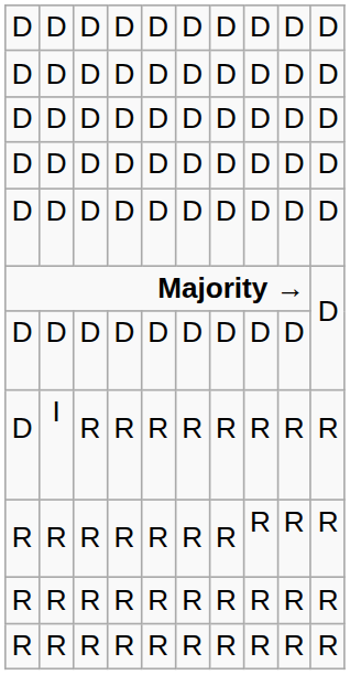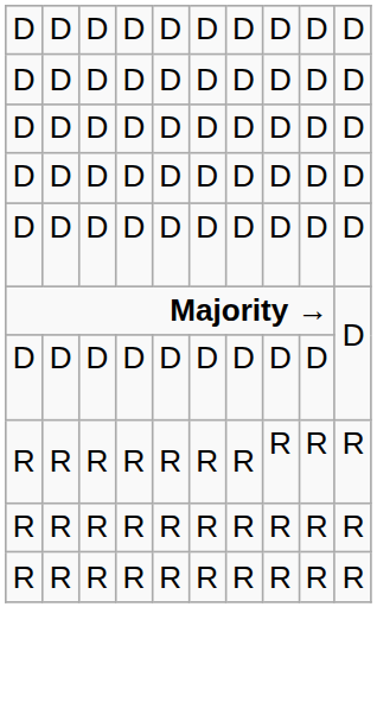 <table class="wikitable" style="text-align:center;">
 <tr>
 <td>D</td>
 <td>D</td>
 <td>D</td>
 <td>D</td>
 <td>D</td>
 <td>D</td>
 <td>D</td>
 <td>D</td>
 <td>D</td>
 <td>D</td>
 </tr>
 <tr>
 <td width=10% >D</td>
 <td width=10% >D</td>
 <td width=10% >D</td>
 <td width=10% >D</td>
 <td width=10% >D</td>
 <td width=10% >D</td>
 <td width=10% >D</td>
 <td width=10% >D</td>
 <td width=10% >D</td>
 <td width=10% >D</td>
 </tr>
 <tr>
 <td>D</td>
 <td>D</td>
 <td>D</td>
 <td>D</td>
 <td>D</td>
 <td>D</td>
 <td>D</td>
 <td>D</td>
 <td>D</td>
 <td>D</td>
 </tr>
 <tr>
 <td>D</td>
 <td>D</td>
 <td>D</td>
 <td>D</td>
 <td>D</td>
 <td>D</td>
 <td>D</td>
 <td>D</td>
 <td>D</td>
 <td>D</td>
 </tr>
 <tr>
 <td>D<br><br></td>
 <td>D<br><br></td>
 <td>D<br><br></td>
 <td>D<br><br></td>
 <td>D<br><br></td>
 <td>D<br><br></td>
 <td>D<br><br></td>
 <td>D<br><br></td>
 <td>D<br><br></td>
 <td>D<br><br></td>
 </tr>
 <tr>
 <td colspan="9" style="text-align:right;"><strong>Majority →</strong></td>
 <td rowspan=2 >D<br><br></td>
 </tr>
 <tr>
 <td>D<br><br></td>
 <td>D<br><br></td>
 <td>D<br><br></td>
 <td>D<br><br></td>
 <td>D<br><br></td>
 <td>D<br><br></td>
 <td>D<br><br></td>
 <td>D<br><br></td>
 <td>D<br><br></td>
 </tr>
 <tr>
-<td>D<br><br></td>
-<td>I<br><br><br></td>
-<td>R<br><br></td>
-<td>R<br><br></td>
-<td>R<br><br></td>
-<td>R<br><br></td>
-<td>R<br><br></td>
-<td>R<br><br></td>
-<td>R<br><br></td>
-<td>R<br><br></td>
-</tr>
-<tr>
 <td>R</td>
 <td>R</td>
 <td>R</td>
 <td>R</td>
 <td>R</td>
 <td>R</td>
 <td>R</td>
 <td>R<br><br></td>
 <td>R<br><br></td>
 <td>R<br><br></td>
 </tr>
 <tr>
 <td>R</td>
 <td>R</td>
 <td>R</td>
 <td>R</td>
 <td>R</td>
 <td>R</td>
 <td>R</td>
 <td>R</td>
 <td>R</td>
 <td>R</td>
 </tr>
 <tr>
 <td>R</td>
 <td>R</td>
 <td>R</td>
 <td>R</td>
 <td>R</td>
 <td>R</td>
 <td>R</td>
 <td>R</td>
 <td>R</td>
 <td>R</td>
 </tr>
 </table>
